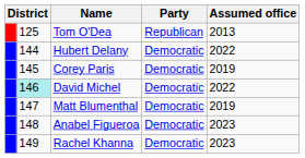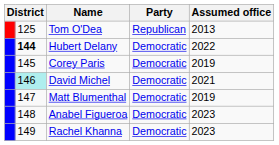 <table class="wikitable">
 <tr>
 <th colspan="2" style="text-align:center; vertical-align:bottom;"><strong>District</strong></th>
 <th style="text-align:center; vertical-align:bottom;"><strong>Name</strong></th>
 <th style="text-align:center; vertical-align:bottom;"><strong>Party</strong></th>
 <th style="text-align:center; vertical-align:bottom;"><strong>Assumed office</strong></th>
 </tr>
 <tr>
 <td style="background:red;"> </td>
 <td>125</td>
 <td><a href='#'>Tom O'Dea</a></td>
 <td><a href='#'>Republican</a></td>
 <td>2013</td>
 </tr>
 <tr>
 <td style="background:blue;"> </td>
-<td>144</td>
+<td><strong>144</strong></td>
 <td><a href='#'>Hubert Delany</a></td>
 <td><a href='#'>Democratic</a></td>
 <td>2022</td>
 </tr>
 <tr>
 <td style="background:blue;"> </td>
 <td>145</td>
 <td><a href='#'>Corey Paris</a></td>
 <td><a href='#'>Democratic</a></td>
 <td>2019</td>
 </tr>
 <tr>
 <td style="background:blue;"> </td>
 <td style="background: paleturquoise;">146</td>
 <td><a href='#'>David Michel</a></td>
 <td><a href='#'>Democratic</a></td>
-<td>2022</td>
+<td>2021</td>
 </tr>
 <tr>
 <td style="background:blue;"> </td>
 <td>147</td>
 <td><a href='#'>Matt Blumenthal</a></td>
 <td><a href='#'>Democratic</a></td>
 <td>2019</td>
 </tr>
 <tr>
 <td style="background:blue;"> </td>
 <td>148</td>
 <td><a href='#'>Anabel Figueroa</a></td>
 <td><a href='#'>Democratic</a></td>
 <td>2023</td>
 </tr>
 <tr>
 <td style="background:blue;"> </td>
 <td>149</td>
 <td><a href='#'>Rachel Khanna</a></td>
 <td><a href='#'>Democratic</a></td>
 <td>2023</td>
 </tr>
 </table>
